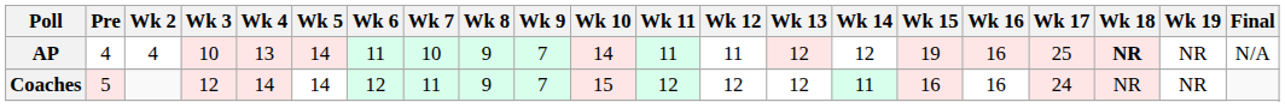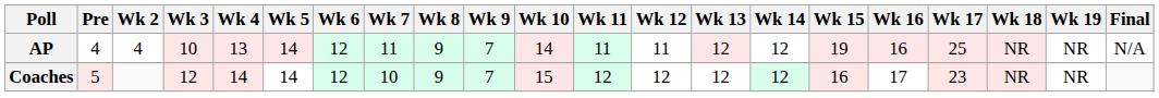 <table class="wikitable" style="white-space:nowrap;text-align:center;">
 <tr>
 <th>Poll</th>
 <th>Pre</th>
 <th>Wk 2</th>
 <th>Wk 3</th>
 <th>Wk 4</th>
 <th>Wk 5</th>
 <th>Wk 6</th>
 <th>Wk 7</th>
 <th>Wk 8</th>
 <th>Wk 9</th>
 <th>Wk 10</th>
 <th>Wk 11</th>
 <th>Wk 12</th>
 <th>Wk 13</th>
 <th>Wk 14</th>
 <th>Wk 15</th>
 <th>Wk 16</th>
 <th>Wk 17</th>
 <th>Wk 18</th>
 <th>Wk 19</th>
 <th>Final</th>
 </tr>
 <tr>
 <th>AP</th>
 <td style="background:#FFF;">4</td>
 <td style="background:#FFF;">4</td>
 <td style="background:#FFE6E6;">10</td>
 <td style="background:#FFE6E6;">13</td>
 <td style="background:#FFE6E6;">14</td>
+<td style="background:#D8FFEB;">12</td>
 <td style="background:#D8FFEB;">11</td>
-<td style="background:#D8FFEB;">10</td>
 <td style="background:#D8FFEB;">9</td>
 <td style="background:#D8FFEB;">7</td>
 <td style="background:#FFE6E6;">14</td>
 <td style="background:#D8FFEB;">11</td>
 <td style="background:#FFF;">11</td>
 <td style="background:#FFE6E6;">12</td>
 <td style="background:#FFF;">12</td>
 <td style="background:#FFE6E6;">19</td>
 <td style="background:#FFE6E6;">16</td>
 <td style="background:#FFE6E6;">25</td>
-<td style="background:#FFE6E6;"><strong>NR</strong></td>
+<td style="background:#FFE6E6;">NR</td>
 <td style="background:#FFF;">NR</td>
 <td style="background:#FFF;">N/A</td>
 </tr>
 <tr>
 </tr>
 <tr>
 <th>Coaches</th>
 <td style="background:#FFE6E6;">5</td>
 <td style-"background:#FFF;"></td>
 <td style="background:#FFE6E6;">12</td>
 <td style="background:#FFE6E6;">14</td>
 <td style="background:#FFF;">14</td>
 <td style="background:#D8FFEB;">12</td>
-<td style="background:#D8FFEB;">11</td>
+<td style="background:#D8FFEB;">10</td>
 <td style="background:#D8FFEB;">9</td>
 <td style="background:#D8FFEB;">7</td>
 <td style="background:#FFE6E6;">15</td>
 <td style="background:#D8FFEB;">12</td>
 <td style="background:#FFF;">12</td>
 <td style="background:#FFF;">12</td>
-<td style="background:#D8FFEB;">11</td>
+<td style="background:#D8FFEB;">12</td>
 <td style="background:#FFE6E6;">16</td>
-<td style="background:#FFF;">16</td>
-<td style="background:#FFE6E6;">24</td>
+<td style="background:#FFF;">17</td>
+<td style="background:#FFE6E6;">23</td>
 <td style="background:#FFE6E6;">NR</td>
 <td style="background:#FFF;">NR</td>
 </tr>
 <tr>
 </tr>
 </table>
